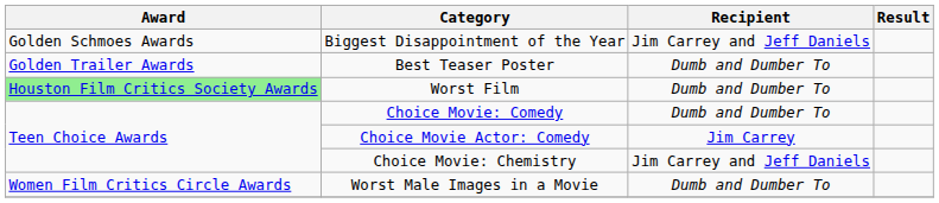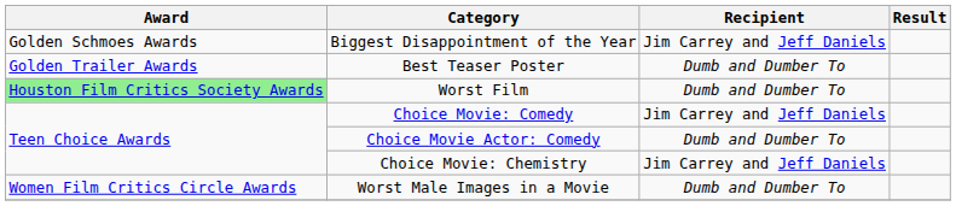 <table class="wikitable sortable" border="1" style="text-align:center;">
 <tr>
 <th>Award</th>
 <th>Category</th>
 <th>Recipient</th>
 <th>Result</th>
 </tr>
 <tr>
 <td style="text-align:left;">Golden Schmoes Awards</td>
 <td>Biggest Disappointment of the Year</td>
 <td>Jim Carrey and <a href='#'>Jeff Daniels</a></td>
 <td></td>
 </tr>
 <tr>
 <td style="text-align:left;"><a href='#'>Golden Trailer Awards</a></td>
 <td>Best Teaser Poster</td>
 <td><em>Dumb and Dumber To</em></td>
 <td></td>
 </tr>
 <tr>
 <td style="background: lightgreen; text-align:left;"><a href='#'>Houston Film Critics Society Awards</a></td>
 <td>Worst Film</td>
 <td><em>Dumb and Dumber To</em></td>
 <td></td>
 </tr>
 <tr>
 <td rowspan="3" style="text-align:left;"><a href='#'>Teen Choice Awards</a></td>
 <td><a href='#'>Choice Movie: Comedy</a></td>
-<td><em>Dumb and Dumber To</em></td>
+<td>Jim Carrey and <a href='#'>Jeff Daniels</a></td>
 <td></td>
 </tr>
 <tr>
 <td><a href='#'>Choice Movie Actor: Comedy</a></td>
-<td><a href='#'>Jim Carrey</a></td>
+<td><em>Dumb and Dumber To</em></td>
 <td></td>
 </tr>
 <tr>
 <td>Choice Movie: Chemistry</td>
 <td>Jim Carrey and <a href='#'>Jeff Daniels</a></td>
 <td></td>
 </tr>
 <tr>
 <td style="text-align:left;"><a href='#'>Women Film Critics Circle Awards</a></td>
 <td>Worst Male Images in a Movie</td>
 <td><em>Dumb and Dumber To</em></td>
 <td></td>
 </tr>
 <tr>
 </tr>
 </table>
